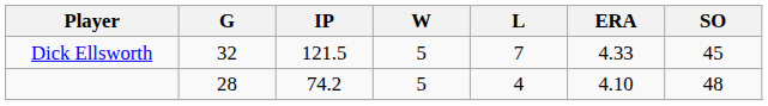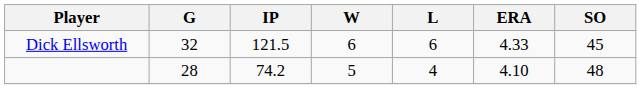 <table class="wikitable sortable">
 <tr>
 <th bgcolor="#DDDDFF" width="16%">Player</th>
 <th bgcolor="#DDDDFF" width="9%">G</th>
 <th bgcolor="#DDDDFF" width="9%">IP</th>
 <th bgcolor="#DDDDFF" width="9%">W</th>
 <th bgcolor="#DDDDFF" width="9%">L</th>
 <th bgcolor="#DDDDFF" width="9%">ERA</th>
 <th bgcolor="#DDDDFF" width="9%">SO</th>
 </tr>
 <tr align="center">
 <td><a href='#'>Dick Ellsworth</a></td>
 <td>32</td>
 <td>121.5</td>
-<td>5</td>
-<td>7</td>
+<td>6</td>
+<td>6</td>
 <td>4.33</td>
 <td>45</td>
 </tr>
 <tr align=center>
 <td></td>
 <td>28</td>
 <td>74.2</td>
 <td>5</td>
 <td>4</td>
 <td>4.10</td>
 <td>48</td>
 </tr>
 <tr align="center">
 </tr>
 </table>
